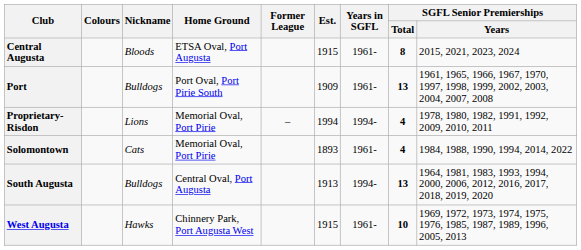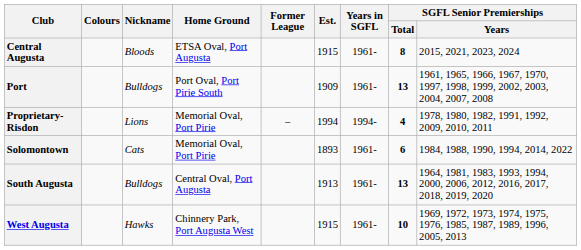 <table class="wikitable sortable">
 <tr>
 <th rowspan="2">Club</th>
 <th rowspan="2">Colours</th>
 <th rowspan="2">Nickname</th>
 <th rowspan="2">Home Ground</th>
 <th rowspan="2">Former League</th>
 <th rowspan="2">Est.</th>
 <th rowspan="2">Years in SGFL</th>
 <th colspan="2">SGFL Senior Premierships</th>
 </tr>
 <tr>
 <th>Total</th>
 <th>Years</th>
 </tr>
 <tr>
 <th style="text-align:left">Central Augusta</th>
 <td></td>
 <td><em>Bloods</em></td>
 <td>ETSA Oval, <a href='#'>Port Augusta</a></td>
 <td align="center"></td>
 <td align="center">1915</td>
 <td align="center">1961-</td>
 <td align="center"><strong>8</strong></td>
 <td>2015, 2021, 2023, 2024</td>
 </tr>
 <tr>
 <th style="text-align:left">Port</th>
 <td></td>
 <td><em>Bulldogs</em></td>
 <td>Port Oval, <a href='#'>Port Pirie South</a></td>
 <td align="center"></td>
 <td align="center">1909</td>
 <td align="center">1961-</td>
 <td align="center"><strong>13</strong></td>
 <td>1961, 1965, 1966, 1967, 1970, 1997, 1998, 1999, 2002, 2003, 2004, 2007, 2008</td>
 </tr>
 <tr>
 <th style="text-align:left">Proprietary-Risdon</th>
 <td></td>
 <td><em>Lions</em></td>
 <td>Memorial Oval, <a href='#'>Port Pirie</a></td>
 <td align="center">–</td>
 <td align="center">1994</td>
 <td align="center">1994-</td>
 <td align="center"><strong>4</strong></td>
 <td>1978, 1980, 1982, 1991, 1992, 2009, 2010, 2011</td>
 </tr>
 <tr>
 <th style="text-align:left">Solomontown</th>
 <td></td>
 <td><em>Cats</em></td>
 <td>Memorial Oval, <a href='#'>Port Pirie</a></td>
 <td align="center"></td>
 <td align="center">1893</td>
 <td align="center">1961-</td>
-<td align="center"><strong>4</strong></td>
+<td align="center"><strong>6</strong></td>
 <td>1984, 1988, 1990, 1994, 2014, 2022</td>
 </tr>
 <tr>
 <th style="text-align:left">South Augusta</th>
 <td></td>
 <td><em>Bulldogs</em></td>
 <td>Central Oval, <a href='#'>Port Augusta</a></td>
 <td align="center"></td>
 <td align="center">1913</td>
-<td align="center">1994-</td>
+<td align="center">1961-</td>
 <td align="center"><strong>13</strong></td>
 <td>1964, 1981, 1983, 1993, 1994, 2000, 2006, 2012, 2016, 2017, 2018, 2019, 2020</td>
 </tr>
 <tr>
 <th style="text-align:left"><a href='#'>West Augusta</a></th>
 <td></td>
 <td><em>Hawks</em></td>
 <td>Chinnery Park, <a href='#'>Port Augusta West</a></td>
 <td align="center"></td>
 <td align="center">1915</td>
 <td align="center">1961-</td>
 <td align="center"><strong>10</strong></td>
 <td>1969, 1972, 1973, 1974, 1975, 1976, 1985, 1987, 1989, 1996, 2005, 2013</td>
 </tr>
 </table>
